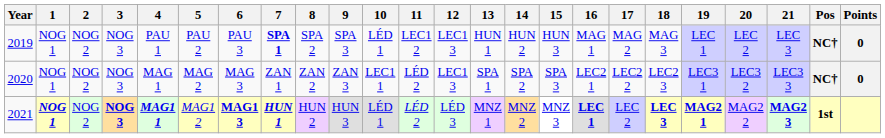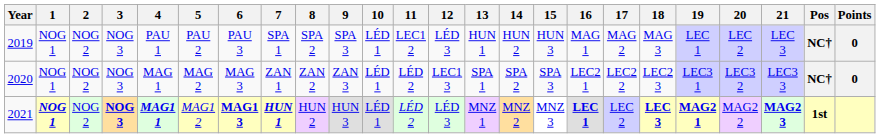 <table class="wikitable" style="text-align:center; font-size:85%">
 <tr>
 <th>Year</th>
 <th>1</th>
 <th>2</th>
 <th>3</th>
 <th>4</th>
 <th>5</th>
 <th>6</th>
 <th>7</th>
 <th>8</th>
 <th>9</th>
 <th>10</th>
 <th>11</th>
 <th>12</th>
 <th>13</th>
 <th>14</th>
 <th>15</th>
 <th>16</th>
 <th>17</th>
 <th>18</th>
 <th>19</th>
 <th>20</th>
 <th>21</th>
 <th>Pos</th>
 <th>Points</th>
 </tr>
 <tr>
 <td><a href='#'>2019</a></td>
 <td style="background:#;"><a href='#'>NOG<br>1</a></td>
 <td style="background:#;"><a href='#'>NOG<br>2</a></td>
 <td style="background:#;"><a href='#'>NOG<br>3</a></td>
 <td style="background:#;"><a href='#'>PAU<br>1</a></td>
 <td style="background:#;"><a href='#'>PAU<br>2</a></td>
 <td style="background:#;"><a href='#'>PAU<br>3</a></td>
-<td style="background:#;"><strong><a href='#'>SPA<br>1</a></strong></td>
+<td style="background:#;"><a href='#'>SPA<br>1</a></td>
 <td style="background:#;"><a href='#'>SPA<br>2</a></td>
 <td style="background:#;"><a href='#'>SPA<br>3</a></td>
 <td style="background:#;"><a href='#'>LÉD<br>1</a></td>
 <td style="background:#;"><a href='#'>LEC1<br>2</a></td>
-<td style="background:#;"><a href='#'>LEC1<br>3</a></td>
+<td style="background:#;"><a href='#'>LÉD<br>3</a></td>
 <td style="background:#;"><a href='#'>HUN<br>1</a></td>
 <td style="background:#;"><a href='#'>HUN<br>2</a></td>
 <td style="background:#;"><a href='#'>HUN<br>3</a></td>
 <td style="background:#;"><a href='#'>MAG<br>1</a></td>
 <td style="background:#;"><a href='#'>MAG<br>2</a></td>
 <td style="background:#;"><a href='#'>MAG<br>3</a></td>
 <td style="background:#CFCFFF;"><a href='#'>LEC<br>1</a><br></td>
 <td style="background:#CFCFFF;"><a href='#'>LEC<br>2</a><br></td>
 <td style="background:#CFCFFF;"><a href='#'>LEC<br>3</a><br></td>
 <th>NC†</th>
 <th>0</th>
 </tr>
 <tr>
 <td><a href='#'>2020</a></td>
 <td style="background:#;"><a href='#'>NOG<br>1</a></td>
 <td style="background:#;"><a href='#'>NOG<br>2</a></td>
 <td style="background:#;"><a href='#'>NOG<br>3</a></td>
 <td style="background:#;"><a href='#'>MAG<br>1</a></td>
 <td style="background:#;"><a href='#'>MAG<br>2</a></td>
 <td style="background:#;"><a href='#'>MAG<br>3</a></td>
 <td style="background:#;"><a href='#'>ZAN<br>1</a></td>
 <td style="background:#;"><a href='#'>ZAN<br>2</a></td>
 <td style="background:#;"><a href='#'>ZAN<br>3</a></td>
-<td style="background:#;"><a href='#'>LEC1<br>1</a></td>
+<td style="background:#;"><a href='#'>LÉD<br>1</a></td>
 <td style="background:#;"><a href='#'>LÉD<br>2</a></td>
 <td style="background:#;"><a href='#'>LEC1<br>3</a></td>
 <td style="background:#;"><a href='#'>SPA<br>1</a></td>
 <td style="background:#;"><a href='#'>SPA<br>2</a></td>
 <td style="background:#;"><a href='#'>SPA<br>3</a></td>
 <td style="background:#;"><a href='#'>LEC2<br>1</a></td>
 <td style="background:#;"><a href='#'>LEC2<br>2</a></td>
 <td style="background:#;"><a href='#'>LEC2<br>3</a></td>
 <td style="background:#CFCFFF;"><a href='#'>LEC3<br>1</a><br></td>
 <td style="background:#CFCFFF;"><a href='#'>LEC3<br>2</a><br></td>
 <td style="background:#CFCFFF;"><a href='#'>LEC3<br>3</a><br></td>
 <th>NC†</th>
 <th>0</th>
 </tr>
 <tr>
 <td><a href='#'>2021</a></td>
 <td style="background:#FFFFBF;"><strong><em><a href='#'>NOG<br>1</a></em></strong><br></td>
 <td style="background:#DFFFDF;"><a href='#'>NOG<br>2</a><br></td>
 <td style="background:#FFDF9F;"><strong><a href='#'>NOG<br>3</a></strong><br></td>
 <td style="background:#DFFFDF;"><strong><em><a href='#'>MAG1<br>1</a></em></strong><br></td>
 <td style="background:#FFFFBF;"><em><a href='#'>MAG1<br>2</a></em><br></td>
 <td style="background:#FFFFBF;"><strong><a href='#'>MAG1<br>3</a></strong><br></td>
 <td style="background:#FFFFBF;"><strong><em><a href='#'>HUN<br>1</a></em></strong><br></td>
 <td style="background:#EFCFFF;"><a href='#'>HUN<br>2</a><br></td>
 <td style="background:#DFDFDF;"><a href='#'>HUN<br>3</a><br></td>
 <td style="background:#DFDFDF;"><a href='#'>LÉD<br>1</a><br></td>
 <td style="background:#DFFFDF;"><em><a href='#'>LÉD<br>2</a></em><br></td>
 <td style="background:#DFFFDF;"><a href='#'>LÉD<br>3</a><br></td>
 <td style="background:#EFCFFF;"><a href='#'>MNZ<br>1</a><br></td>
 <td style="background:#FFDF9F;"><a href='#'>MNZ<br>2</a><br></td>
 <td style="background:#FFFFFF;"><a href='#'>MNZ<br>3</a><br></td>
 <td style="background:#DFDFDF;"><strong><a href='#'>LEC<br>1</a></strong><br></td>
 <td style="background:#CFCFFF;"><a href='#'>LEC<br>2</a><br></td>
 <td style="background:#FFFFBF;"><strong><a href='#'>LEC<br>3</a></strong><br></td>
 <td style="background:#FFFFBF;"><strong><a href='#'>MAG2<br>1</a></strong><br></td>
 <td style="background:#EFCFFF;"><a href='#'>MAG2<br>2</a><br></td>
 <td style="background:#DFFFDF;"><strong><a href='#'>MAG2<br>3</a></strong><br></td>
 <th style="background:#FFFFBF;">1st</th>
 <th style="background:#FFFFBF;"></th>
 </tr>
 </table>
